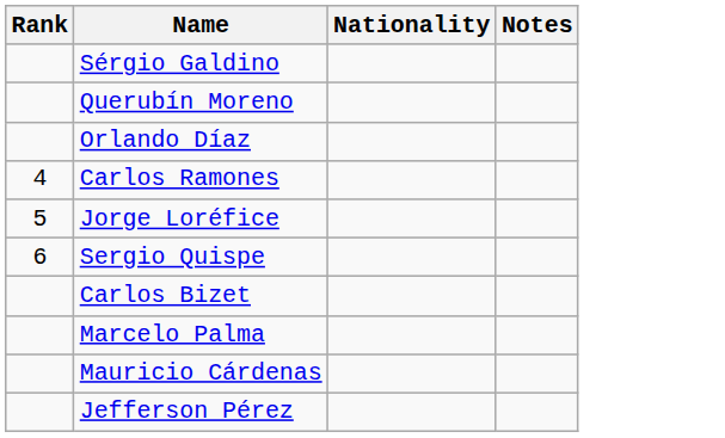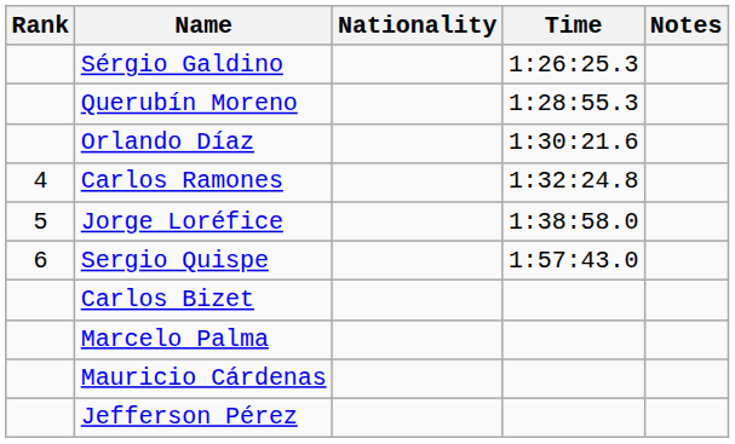 <table class="wikitable sortable" style="text-align:center">
 <tr>
 <th>Rank</th>
 <th>Name</th>
 <th>Nationality</th>
+<th>Time</th>
 <th>Notes</th>
 </tr>
 <tr>
 <td></td>
 <td align=left><a href='#'>Sérgio Galdino</a></td>
 <td align=left></td>
+<td>1:26:25.3</td>
 <td></td>
 </tr>
 <tr>
 <td></td>
 <td align=left><a href='#'>Querubín Moreno</a></td>
 <td align=left></td>
+<td>1:28:55.3</td>
 <td></td>
 </tr>
 <tr>
 <td></td>
 <td align=left><a href='#'>Orlando Díaz</a></td>
 <td align=left></td>
+<td>1:30:21.6</td>
 <td></td>
 </tr>
 <tr>
 <td>4</td>
 <td align=left><a href='#'>Carlos Ramones</a></td>
 <td align=left></td>
+<td>1:32:24.8</td>
 <td></td>
 </tr>
 <tr>
 <td>5</td>
 <td align=left><a href='#'>Jorge Loréfice</a></td>
 <td align=left></td>
+<td>1:38:58.0</td>
 <td></td>
 </tr>
 <tr>
 <td>6</td>
 <td align=left><a href='#'>Sergio Quispe</a></td>
 <td align=left></td>
+<td>1:57:43.0</td>
 <td></td>
 </tr>
 <tr>
 <td></td>
 <td align=left><a href='#'>Carlos Bizet</a></td>
 <td align=left></td>
 <td></td>
+<td></td>
 </tr>
 <tr>
 <td></td>
 <td align=left><a href='#'>Marcelo Palma</a></td>
 <td align=left></td>
+<td></td>
 <td></td>
 </tr>
 <tr>
 <td></td>
 <td align=left><a href='#'>Mauricio Cárdenas</a></td>
 <td align=left></td>
 <td></td>
+<td></td>
 </tr>
 <tr>
 <td></td>
 <td align=left><a href='#'>Jefferson Pérez</a></td>
 <td align=left></td>
 <td></td>
+<td></td>
 </tr>
 </table>
